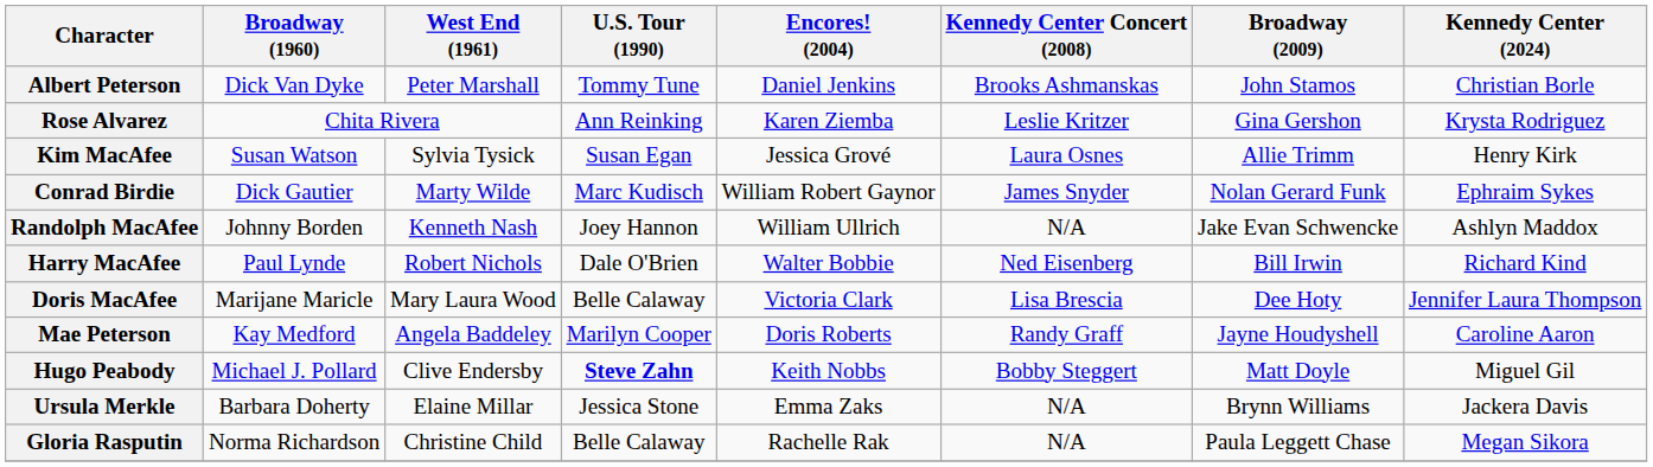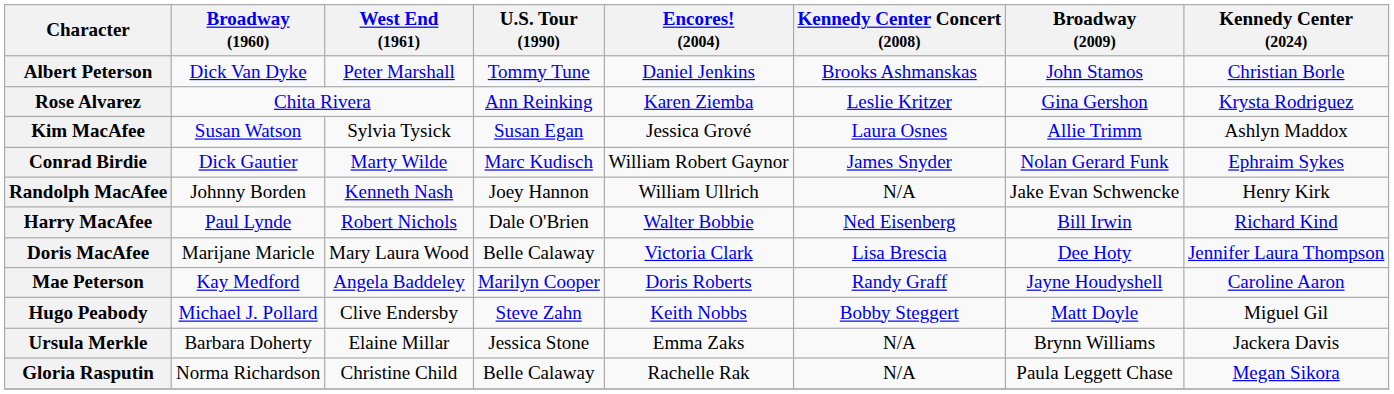 <table class="wikitable" style="width:1000;">
 <tr>
 <th>Character</th>
 <th><a href='#'>Broadway</a><br><small>(1960)</small></th>
 <th><a href='#'>West End</a><br><small>(1961)</small></th>
 <th>U.S. Tour<br><small>(1990)</small></th>
 <th><a href='#'>Encores!</a><br><small>(2004)</small></th>
 <th><a href='#'>Kennedy Center</a> Concert<br><small>(2008)</small></th>
 <th>Broadway<br><small>(2009)</small></th>
 <th>Kennedy Center<br><small>(2024)</small></th>
 </tr>
 <tr>
 <th>Albert Peterson</th>
 <td colspan='1' align=center><a href='#'>Dick Van Dyke</a></td>
 <td colspan='1' align=center><a href='#'>Peter Marshall</a></td>
 <td colspan='1' align=center><a href='#'>Tommy Tune</a></td>
 <td colspan='1' align=center><a href='#'>Daniel Jenkins</a></td>
 <td colspan='1' align=center><a href='#'>Brooks Ashmanskas</a></td>
 <td colspan='1' align=center><a href='#'>John Stamos</a></td>
 <td colspan='1' align=center><a href='#'>Christian Borle</a></td>
 </tr>
 <tr>
 <th>Rose Alvarez</th>
 <td colspan='2' align=center><a href='#'>Chita Rivera</a></td>
 <td colspan='1' align=center><a href='#'>Ann Reinking</a></td>
 <td colspan='1' align=center><a href='#'>Karen Ziemba</a></td>
 <td colspan='1' align=center><a href='#'>Leslie Kritzer</a></td>
 <td colspan='1' align=center><a href='#'>Gina Gershon</a></td>
 <td colspan='1' align=center><a href='#'>Krysta Rodriguez</a></td>
 </tr>
 <tr>
 <th>Kim MacAfee</th>
 <td colspan='1' align=center><a href='#'>Susan Watson</a></td>
 <td colspan='1' align=center>Sylvia Tysick</td>
 <td colspan='1' align=center><a href='#'>Susan Egan</a></td>
 <td colspan='1' align=center>Jessica Grové</td>
 <td colspan='1' align=center><a href='#'>Laura Osnes</a></td>
 <td colspan='1' align=center><a href='#'>Allie Trimm</a></td>
-<td colspan='1' align=center>Henry Kirk</td>
+<td colspan='1' align=center>Ashlyn Maddox</td>
 </tr>
 <tr>
 <th>Conrad Birdie</th>
 <td colspan='1' align=center><a href='#'>Dick Gautier</a></td>
 <td colspan='1' align=center><a href='#'>Marty Wilde</a></td>
 <td colspan='1' align=center><a href='#'>Marc Kudisch</a></td>
 <td colspan='1' align=center>William Robert Gaynor</td>
 <td colspan='1' align=center><a href='#'>James Snyder</a></td>
 <td colspan='1' align=center><a href='#'>Nolan Gerard Funk</a></td>
 <td colspan='1' align=center><a href='#'>Ephraim Sykes</a></td>
 </tr>
 <tr>
 <th>Randolph MacAfee</th>
 <td colspan='1' align=center>Johnny Borden</td>
 <td colspan='1' align=center><a href='#'>Kenneth Nash</a></td>
 <td colspan='1' align=center>Joey Hannon</td>
 <td colspan='1' align=center>William Ullrich</td>
 <td colspan='1' align=center>N/A</td>
 <td colspan='1' align=center>Jake Evan Schwencke</td>
-<td colspan='1' align=center>Ashlyn Maddox</td>
+<td colspan='1' align=center>Henry Kirk</td>
 </tr>
 <tr>
 <th>Harry MacAfee</th>
 <td colspan='1' align=center><a href='#'>Paul Lynde</a></td>
 <td colspan='1' align=center><a href='#'>Robert Nichols</a></td>
 <td colspan='1' align=center>Dale O'Brien</td>
 <td colspan='1' align=center><a href='#'>Walter Bobbie</a></td>
 <td colspan='1' align=center><a href='#'>Ned Eisenberg</a></td>
 <td colspan='1' align=center><a href='#'>Bill Irwin</a></td>
 <td colspan='1' align=center><a href='#'>Richard Kind</a></td>
 </tr>
 <tr>
 <th>Doris MacAfee</th>
 <td colspan='1' align=center>Marijane Maricle</td>
 <td colspan='1' align=center>Mary Laura Wood</td>
 <td colspan='1' align=center>Belle Calaway</td>
 <td colspan='1' align=center><a href='#'>Victoria Clark</a></td>
 <td colspan='1' align=center><a href='#'>Lisa Brescia</a></td>
 <td colspan='1' align=center><a href='#'>Dee Hoty</a></td>
 <td colspan='1' align=center><a href='#'>Jennifer Laura Thompson</a></td>
 </tr>
 <tr>
 <th>Mae Peterson</th>
 <td colspan='1' align=center><a href='#'>Kay Medford</a></td>
 <td colspan='1' align=center><a href='#'>Angela Baddeley</a></td>
 <td colspan='1' align=center><a href='#'>Marilyn Cooper</a></td>
 <td colspan='1' align=center><a href='#'>Doris Roberts</a></td>
 <td colspan='1' align=center><a href='#'>Randy Graff</a></td>
 <td colspan='1' align=center><a href='#'>Jayne Houdyshell</a></td>
 <td colspan='1' align=center><a href='#'>Caroline Aaron</a></td>
 </tr>
 <tr>
 <th>Hugo Peabody</th>
 <td colspan='1' align=center><a href='#'>Michael J. Pollard</a></td>
 <td colspan='1' align=center>Clive Endersby</td>
-<td colspan='1' align=center><strong><a href='#'>Steve Zahn</a></strong></td>
+<td colspan='1' align=center><a href='#'>Steve Zahn</a></td>
 <td colspan='1' align=center><a href='#'>Keith Nobbs</a></td>
 <td colspan='1' align=center><a href='#'>Bobby Steggert</a></td>
 <td colspan='1' align=center><a href='#'>Matt Doyle</a></td>
 <td colspan='1' align=center>Miguel Gil</td>
 </tr>
 <tr>
 <th>Ursula Merkle</th>
 <td colspan='1' align=center>Barbara Doherty</td>
 <td colspan='1' align=center>Elaine Millar</td>
 <td colspan='1' align=center>Jessica Stone</td>
 <td colspan='1' align=center>Emma Zaks</td>
 <td colspan='1' align=center>N/A</td>
 <td colspan='1' align=center>Brynn Williams</td>
 <td colspan='1' align=center>Jackera Davis</td>
 </tr>
 <tr>
 <th>Gloria Rasputin</th>
 <td colspan='1' align=center>Norma Richardson</td>
 <td colspan='1' align=center>Christine Child</td>
 <td colspan='1' align=center>Belle Calaway</td>
 <td colspan='1' align=center>Rachelle Rak</td>
 <td colspan='1' align=center>N/A</td>
 <td colspan='1' align=center>Paula Leggett Chase</td>
 <td colspan='1' align=center><a href='#'>Megan Sikora</a></td>
 </tr>
 <tr>
 </tr>
 </table>
